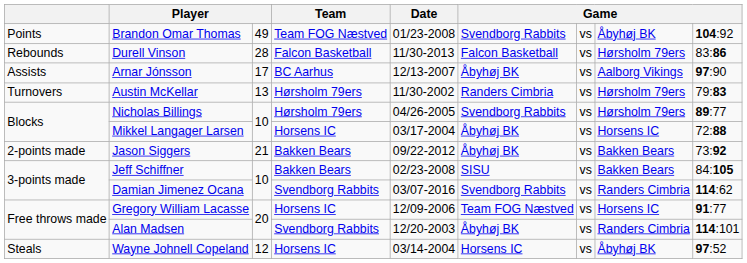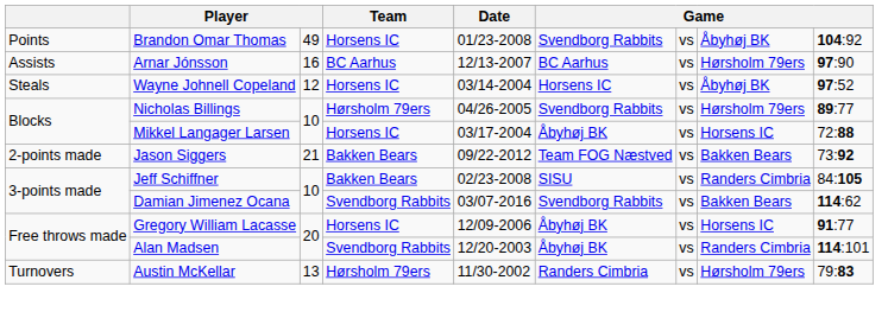 <table class="wikitable">
 <tr>
 <th></th>
 <th colspan="2">Player</th>
 <th>Team</th>
 <th>Date</th>
 <th colspan="4">Game</th>
 </tr>
 <tr>
 <td>Points</td>
 <td> <a href='#'>Brandon Omar Thomas</a></td>
 <td>49</td>
-<td><a href='#'>Team FOG Næstved</a></td>
+<td><a href='#'>Horsens IC</a></td>
 <td>01/23-2008</td>
 <td><a href='#'>Svendborg Rabbits</a></td>
 <td>vs</td>
 <td><a href='#'>Åbyhøj BK</a></td>
 <td><strong>104</strong>:92</td>
 </tr>
 <tr>
-<td>Rebounds</td>
-<td> <a href='#'>Durell Vinson</a></td>
-<td>28</td>
-<td><a href='#'>Falcon Basketball</a></td>
-<td>11/30-2013</td>
-<td><a href='#'>Falcon Basketball</a></td>
+<td>Assists</td>
+<td> <a href='#'>Arnar Jónsson</a></td>
+<td>16</td>
+<td><a href='#'>BC Aarhus</a></td>
+<td>12/13-2007</td>
+<td><a href='#'>BC Aarhus</a></td>
 <td>vs</td>
 <td><a href='#'>Hørsholm 79ers</a></td>
-<td>83:<strong>86</strong></td>
-</tr>
-<tr>
-<td>Assists</td>
-<td> <a href='#'>Arnar Jónsson</a></td>
-<td>17</td>
-<td><a href='#'>BC Aarhus</a></td>
-<td>12/13-2007</td>
-<td><a href='#'>Åbyhøj BK</a></td>
-<td>vs</td>
-<td><a href='#'>Aalborg Vikings</a></td>
 <td><strong>97</strong>:90</td>
 </tr>
 <tr>
-<td>Turnovers</td>
-<td> <a href='#'>Austin McKellar</a></td>
-<td>13</td>
-<td><a href='#'>Hørsholm 79ers</a></td>
-<td>11/30-2002</td>
-<td><a href='#'>Randers Cimbria</a></td>
+<td>Steals</td>
+<td> <a href='#'>Wayne Johnell Copeland</a></td>
+<td>12</td>
+<td><a href='#'>Horsens IC</a></td>
+<td>03/14-2004</td>
+<td><a href='#'>Horsens IC</a></td>
 <td>vs</td>
-<td><a href='#'>Hørsholm 79ers</a></td>
-<td>79:<strong>83</strong></td>
+<td><a href='#'>Åbyhøj BK</a></td>
+<td><strong>97</strong>:52</td>
 </tr>
 <tr>
 <td rowspan="2">Blocks</td>
 <td> <a href='#'>Nicholas Billings</a></td>
 <td rowspan="2">10</td>
 <td><a href='#'>Hørsholm 79ers</a></td>
 <td>04/26-2005</td>
 <td><a href='#'>Svendborg Rabbits</a></td>
 <td>vs</td>
 <td><a href='#'>Hørsholm 79ers</a></td>
 <td><strong>89</strong>:77</td>
 </tr>
 <tr>
 <td> <a href='#'>Mikkel Langager Larsen</a></td>
 <td><a href='#'>Horsens IC</a></td>
 <td>03/17-2004</td>
 <td><a href='#'>Åbyhøj BK</a></td>
 <td>vs</td>
 <td><a href='#'>Horsens IC</a></td>
 <td>72:<strong>88</strong></td>
 </tr>
 <tr>
 <td>2-points made</td>
 <td> <a href='#'>Jason Siggers</a></td>
 <td>21</td>
 <td><a href='#'>Bakken Bears</a></td>
 <td>09/22-2012</td>
-<td><a href='#'>Åbyhøj BK</a></td>
+<td><a href='#'>Team FOG Næstved</a></td>
 <td>vs</td>
 <td><a href='#'>Bakken Bears</a></td>
 <td>73:<strong>92</strong></td>
 </tr>
 <tr>
 <td rowspan="2">3-points made</td>
 <td> <a href='#'>Jeff Schiffner</a></td>
 <td rowspan="2">10</td>
 <td><a href='#'>Bakken Bears</a></td>
 <td>02/23-2008</td>
 <td><a href='#'>SISU</a></td>
 <td>vs</td>
-<td><a href='#'>Bakken Bears</a></td>
+<td><a href='#'>Randers Cimbria</a></td>
 <td>84:<strong>105</strong></td>
 </tr>
 <tr>
 <td> <a href='#'>Damian Jimenez Ocana</a></td>
 <td><a href='#'>Svendborg Rabbits</a></td>
 <td>03/07-2016</td>
 <td><a href='#'>Svendborg Rabbits</a></td>
 <td>vs</td>
-<td><a href='#'>Randers Cimbria</a></td>
+<td><a href='#'>Bakken Bears</a></td>
 <td><strong>114</strong>:62</td>
 </tr>
 <tr>
 <td rowspan="2">Free throws made</td>
 <td> <a href='#'>Gregory William Lacasse</a></td>
 <td rowspan="2">20</td>
 <td><a href='#'>Horsens IC</a></td>
 <td>12/09-2006</td>
-<td><a href='#'>Team FOG Næstved</a></td>
+<td><a href='#'>Åbyhøj BK</a></td>
 <td>vs</td>
 <td><a href='#'>Horsens IC</a></td>
 <td><strong>91</strong>:77</td>
 </tr>
 <tr>
 <td> <a href='#'>Alan Madsen</a></td>
 <td><a href='#'>Svendborg Rabbits</a></td>
 <td>12/20-2003</td>
 <td><a href='#'>Åbyhøj BK</a></td>
 <td>vs</td>
 <td><a href='#'>Randers Cimbria</a></td>
 <td><strong>114</strong>:101</td>
 </tr>
 <tr>
-<td>Steals</td>
-<td> <a href='#'>Wayne Johnell Copeland</a></td>
-<td>12</td>
-<td><a href='#'>Horsens IC</a></td>
-<td>03/14-2004</td>
-<td><a href='#'>Horsens IC</a></td>
+<td>Turnovers</td>
+<td> <a href='#'>Austin McKellar</a></td>
+<td>13</td>
+<td><a href='#'>Hørsholm 79ers</a></td>
+<td>11/30-2002</td>
+<td><a href='#'>Randers Cimbria</a></td>
 <td>vs</td>
-<td><a href='#'>Åbyhøj BK</a></td>
-<td><strong>97</strong>:52</td>
+<td><a href='#'>Hørsholm 79ers</a></td>
+<td>79:<strong>83</strong></td>
 </tr>
 </table>
